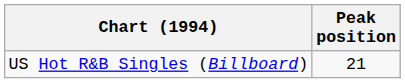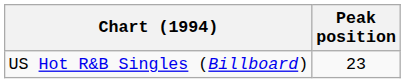 <table class="wikitable">
 <tr>
 <th>Chart (1994)</th>
 <th>Peak<br>position</th>
 </tr>
 <tr>
 <td>US <a href='#'>Hot R&B Singles</a> (<em><a href='#'>Billboard</a></em>)</td>
-<td align="center">21</td>
+<td align="center">23</td>
 </tr>
 </table>
